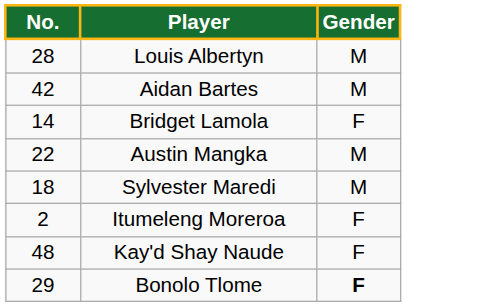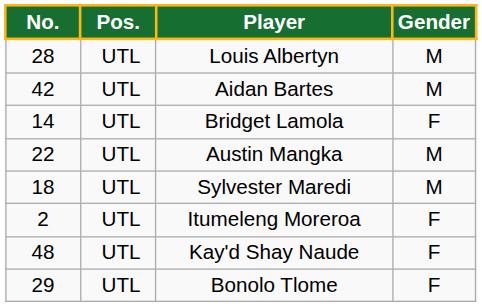 <table class="wikitable" style="text-align: center;">
 <tr>
 <th style="background:#166F31; color:#FFFFFF; border:2px solid #FFB612; width: 50px;">No.</th>
+<th style="background:#166F31; color:#FFFFFF; border:2px solid #FFB612; width: 50px;">Pos.</th>
 <th style="background:#166F31; color:#FFFFFF; border:2px solid #FFB612; width: 175px;">Player</th>
 <th style="background:#166F31; color:#FFFFFF; border:2px solid #FFB612; width: 50px;">Gender</th>
 </tr>
 <tr>
 <td>28</td>
+<td> UTL</td>
 <td>Louis Albertyn</td>
 <td>M</td>
 </tr>
 <tr>
 <td>42</td>
+<td> UTL</td>
 <td>Aidan Bartes</td>
 <td>M</td>
 </tr>
 <tr>
 <td>14</td>
+<td> UTL</td>
 <td>Bridget Lamola</td>
 <td>F</td>
 </tr>
 <tr>
 <td>22</td>
+<td> UTL</td>
 <td>Austin Mangka</td>
 <td>M</td>
 </tr>
 <tr>
 <td>18</td>
+<td> UTL</td>
 <td>Sylvester Maredi</td>
 <td>M</td>
 </tr>
 <tr>
 <td>2</td>
+<td> UTL</td>
 <td>Itumeleng Moreroa</td>
 <td>F</td>
 </tr>
 <tr>
 <td>48</td>
+<td> UTL</td>
 <td>Kay'd Shay Naude</td>
 <td>F</td>
 </tr>
 <tr>
 <td>29</td>
+<td> UTL</td>
 <td>Bonolo Tlome</td>
-<td><strong>F</strong></td>
+<td>F</td>
 </tr>
 </table>
